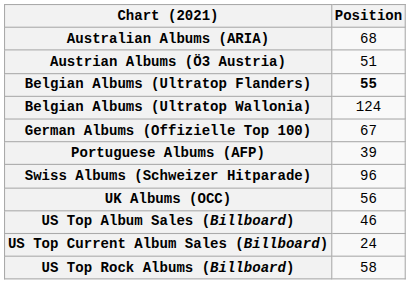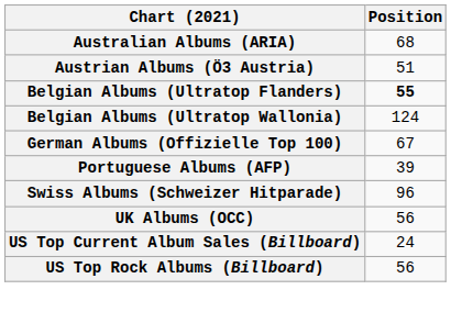 <table class="wikitable sortable plainrowheaders" style="text-align:center">
 <tr>
 <th scope="col">Chart (2021)</th>
 <th scope="col">Position</th>
 </tr>
 <tr>
 <th scope="row">Australian Albums (ARIA)</th>
 <td>68</td>
 </tr>
 <tr>
 <th scope="row">Austrian Albums (Ö3 Austria)</th>
 <td>51</td>
 </tr>
 <tr>
 <th scope="row">Belgian Albums (Ultratop Flanders)</th>
 <td><strong>55</strong></td>
 </tr>
 <tr>
 <th scope="row">Belgian Albums (Ultratop Wallonia)</th>
 <td>124</td>
 </tr>
 <tr>
 <th scope="row">German Albums (Offizielle Top 100)</th>
 <td>67</td>
 </tr>
 <tr>
 <th scope="row">Portuguese Albums (AFP)</th>
 <td>39</td>
 </tr>
 <tr>
 <th scope="row">Swiss Albums (Schweizer Hitparade)</th>
 <td>96</td>
 </tr>
 <tr>
 <th scope="row">UK Albums (OCC)</th>
 <td>56</td>
 </tr>
 <tr>
-<th scope="row">US Top Album Sales (<em>Billboard</em>)</th>
-<td>46</td>
-</tr>
-<tr>
 <th scope="row">US Top Current Album Sales (<em>Billboard</em>)</th>
 <td>24</td>
 </tr>
 <tr>
 <th scope="row">US Top Rock Albums (<em>Billboard</em>)</th>
-<td>58</td>
+<td>56</td>
 </tr>
 </table>
